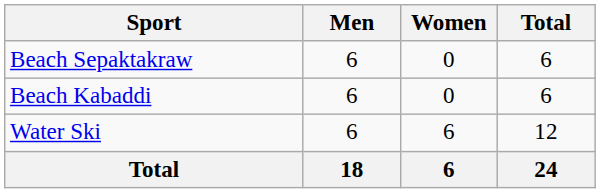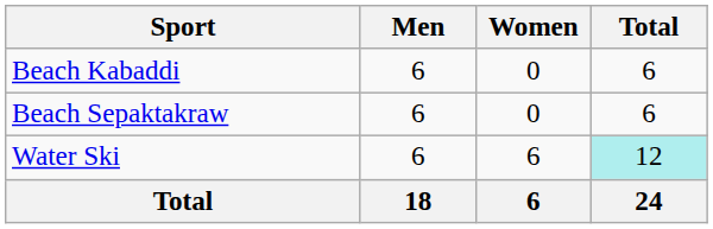 <table class="wikitable" style="text-align:center;">
 <tr>
 <th width=200>Sport</th>
 <th width=60>Men</th>
 <th width=60>Women</th>
 <th width=60>Total</th>
 </tr>
 <tr>
-<td align=left><a href='#'>Beach Sepaktakraw</a></td>
+<td align=left><a href='#'>Beach Kabaddi</a></td>
 <td>6</td>
 <td>0</td>
 <td>6</td>
 </tr>
 <tr>
-<td align=left><a href='#'>Beach Kabaddi</a></td>
+<td align=left><a href='#'>Beach Sepaktakraw</a></td>
 <td>6</td>
 <td>0</td>
 <td>6</td>
 </tr>
 <tr>
 <td align=left><a href='#'>Water Ski</a></td>
 <td>6</td>
 <td>6</td>
-<td>12</td>
+<td style="background: paleturquoise;">12</td>
 </tr>
 <tr>
 <th>Total</th>
 <th>18</th>
 <th>6</th>
 <th>24</th>
 </tr>
 </table>
